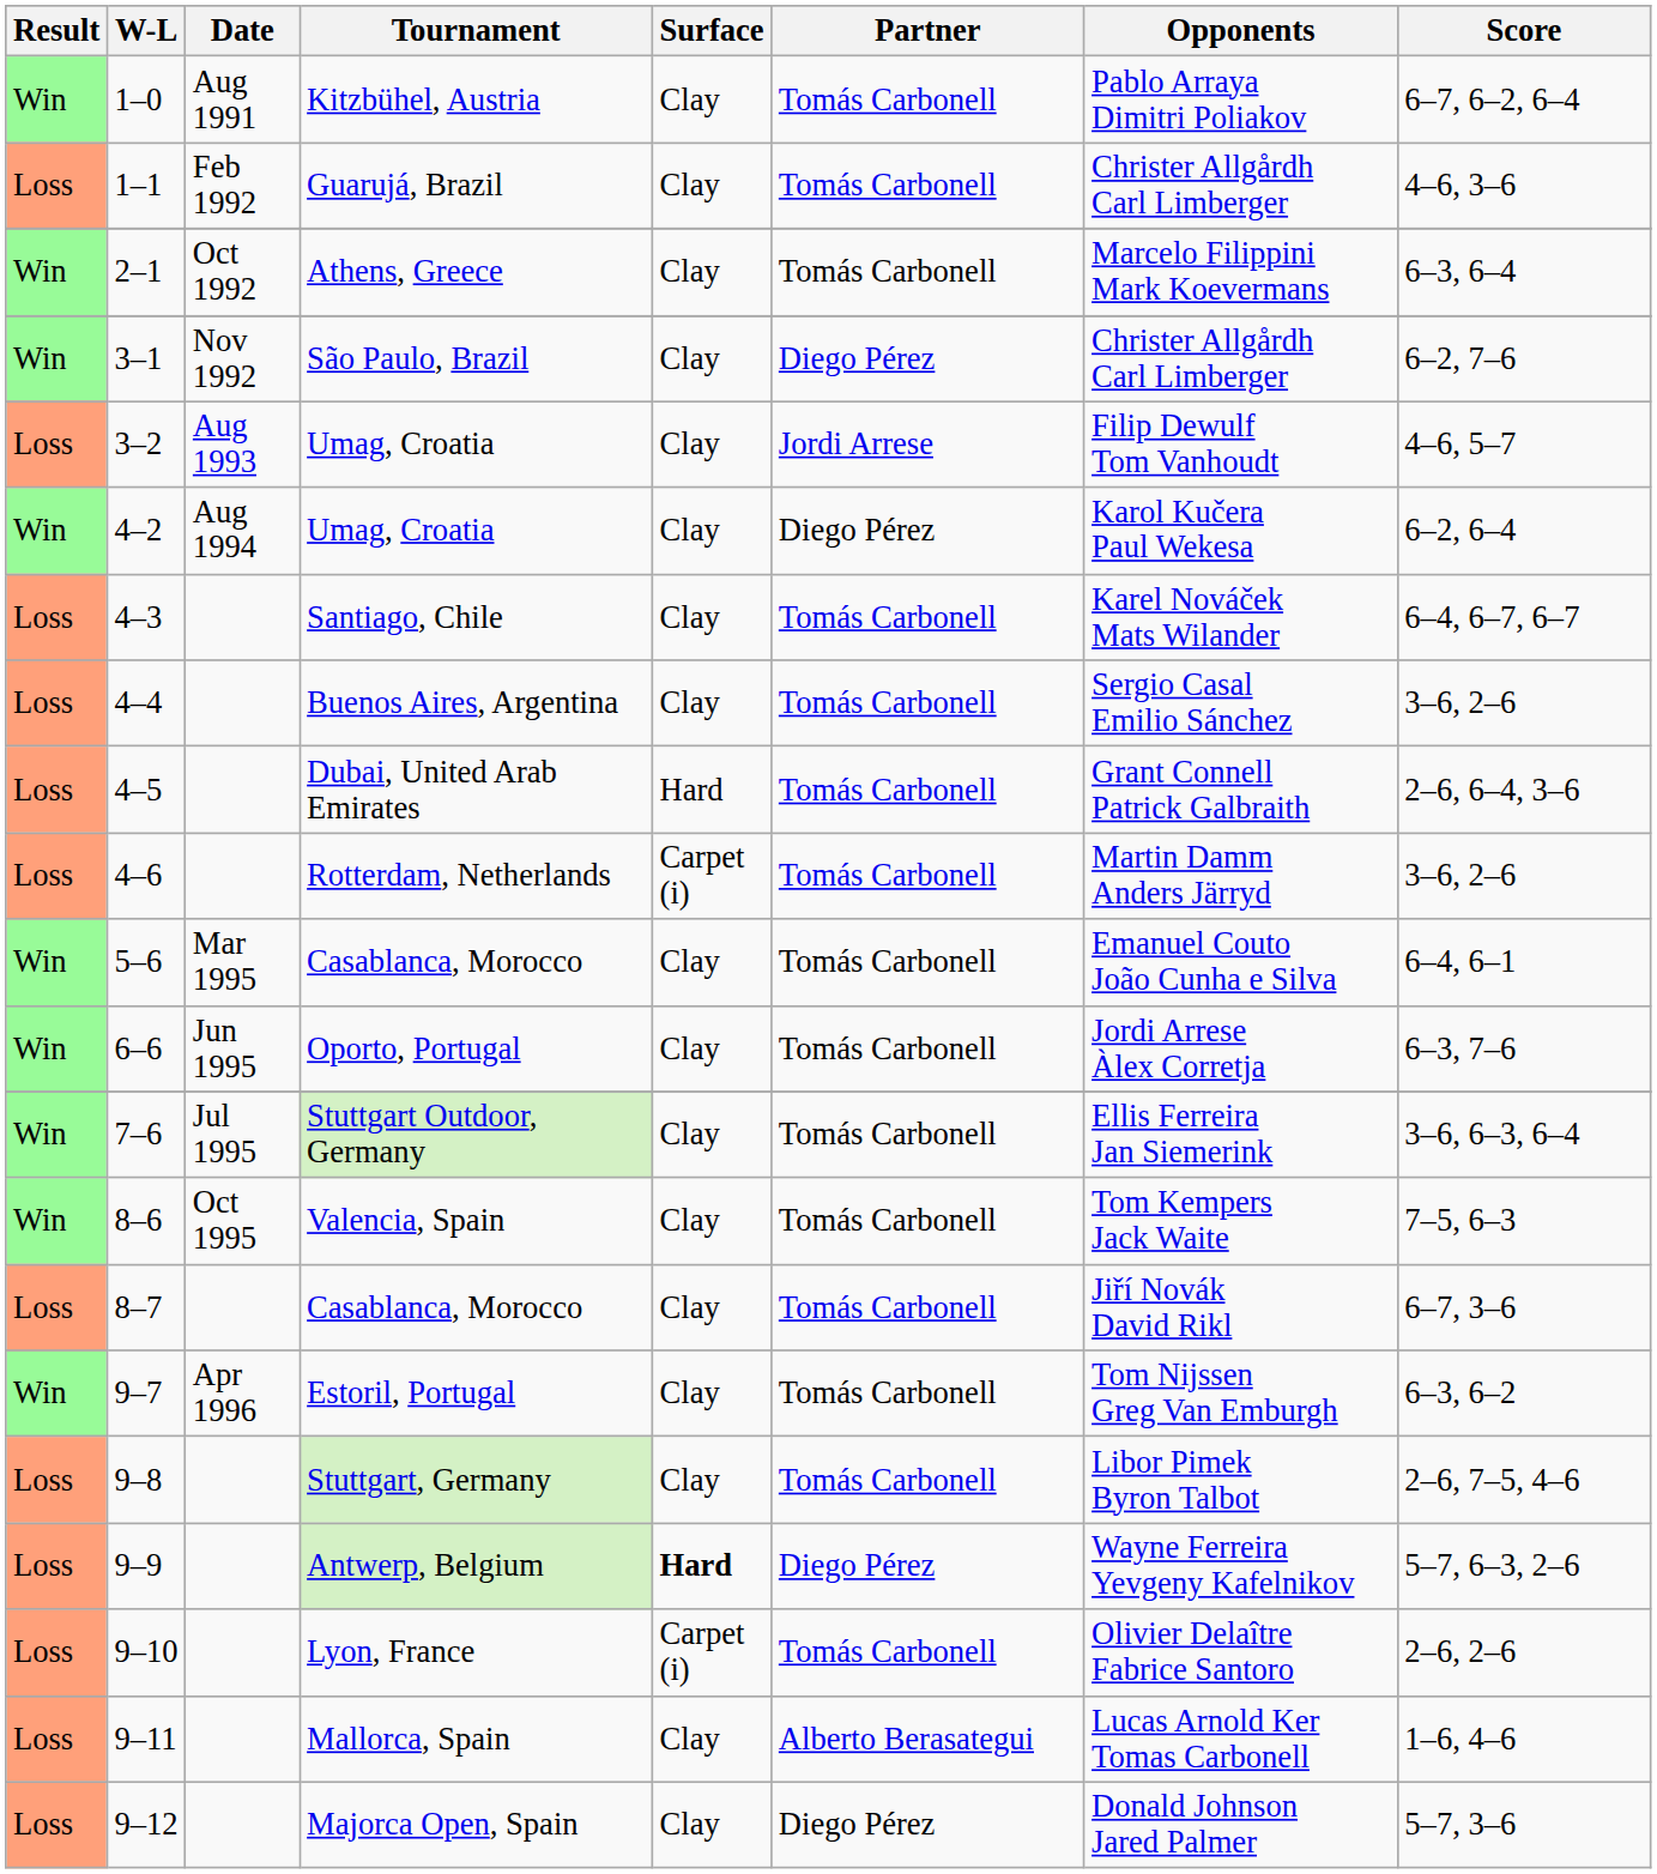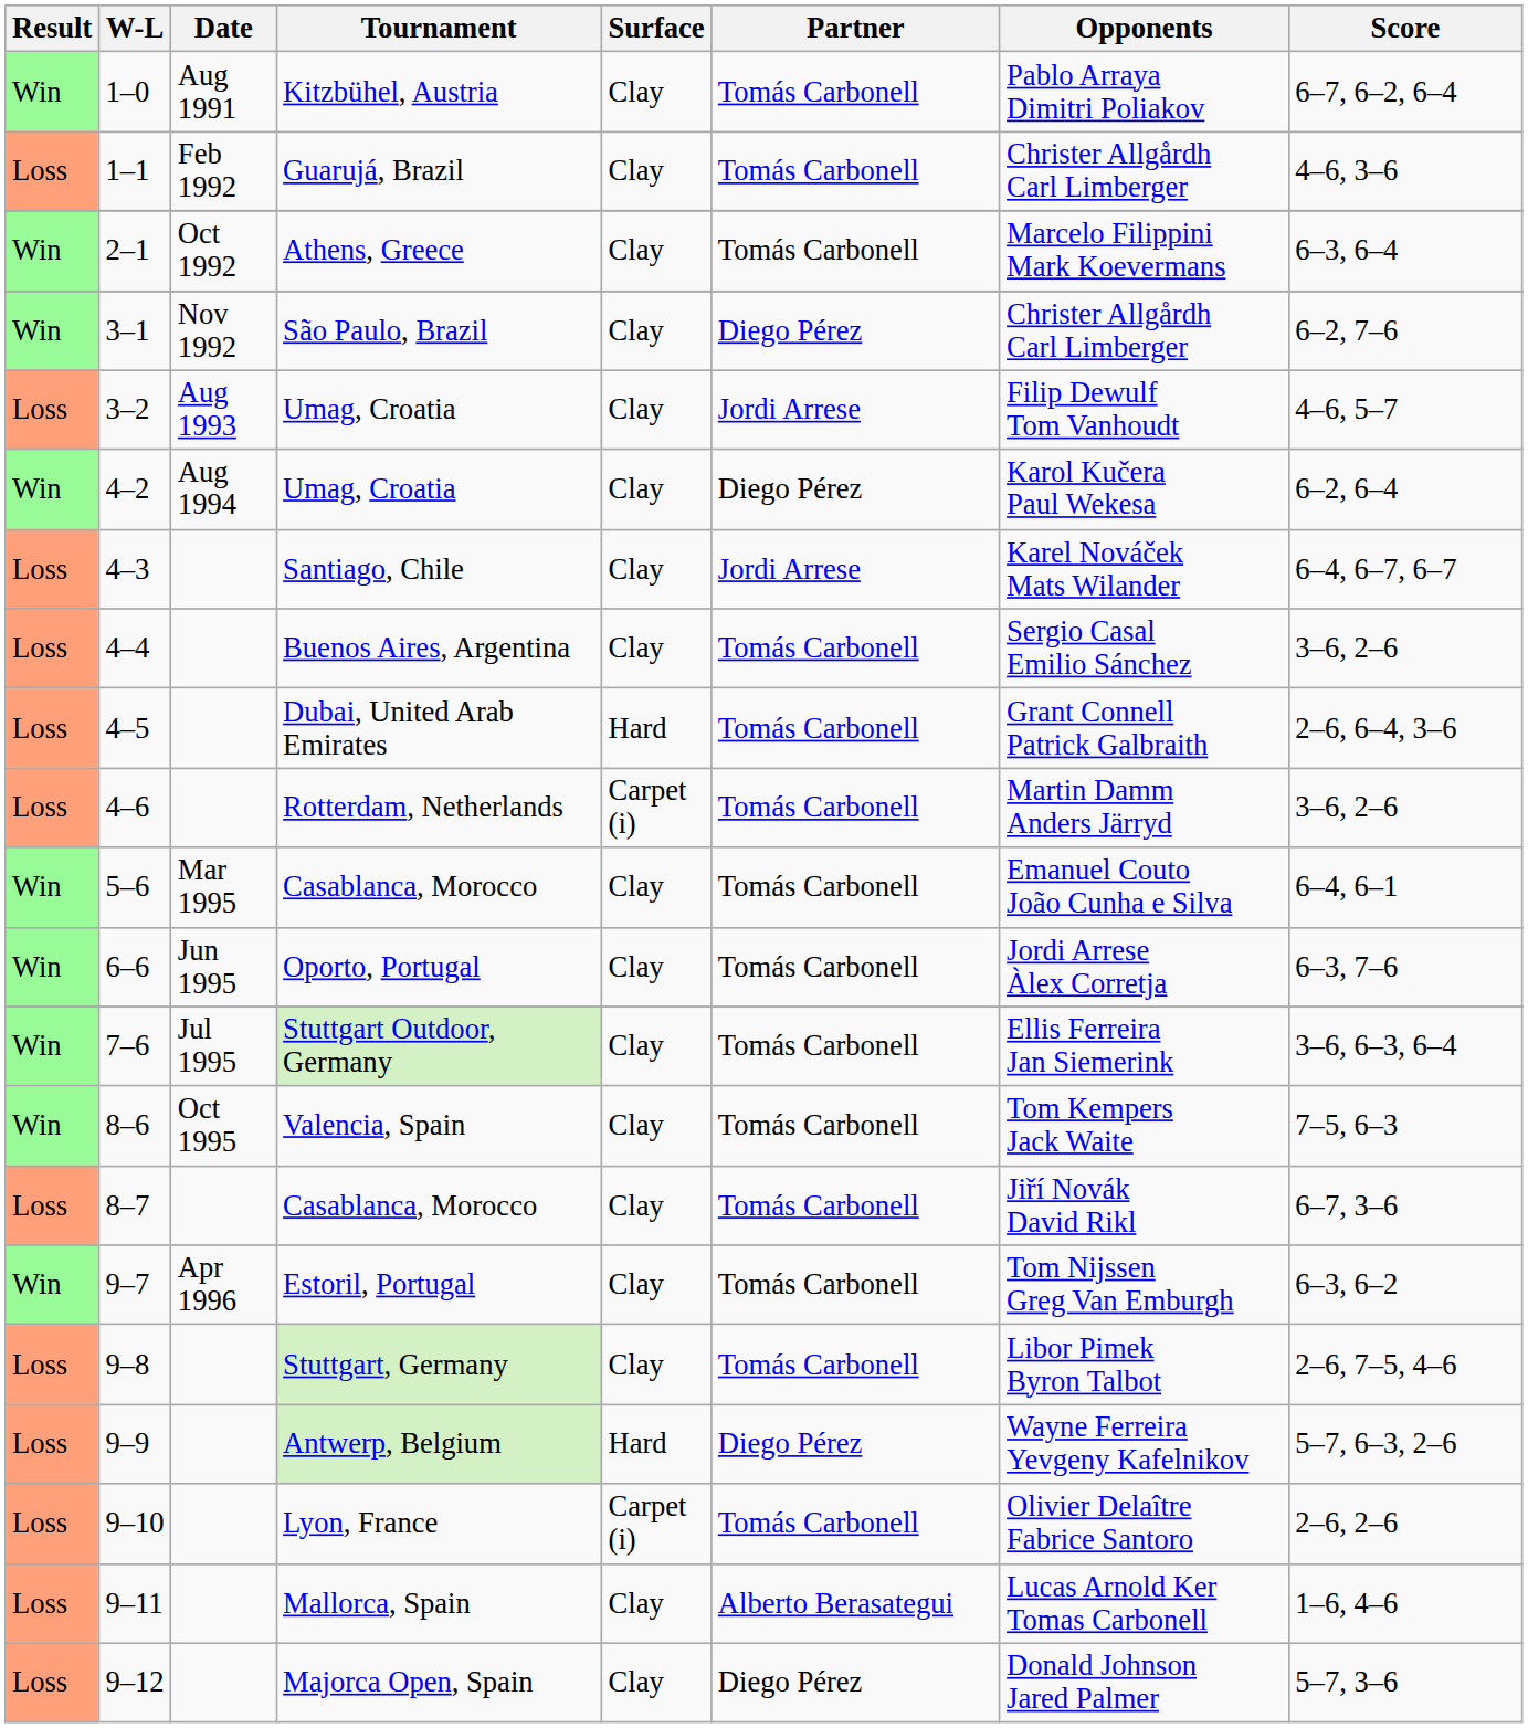 <table class="sortable wikitable">
 <tr>
 <th>Result</th>
 <th>W-L</th>
 <th style="width:50px">Date</th>
 <th style="width:170px">Tournament</th>
 <th style="width:50px">Surface</th>
 <th style="width:150px">Partner</th>
 <th style="width:150px">Opponents</th>
 <th style="width:120px" class="unsortable">Score</th>
 </tr>
 <tr>
 <td style="background:#98fb98;">Win</td>
 <td>1–0</td>
 <td>Aug 1991</td>
 <td><a href='#'>Kitzbühel</a>, <a href='#'>Austria</a></td>
 <td>Clay</td>
 <td> <a href='#'>Tomás Carbonell</a></td>
 <td> <a href='#'>Pablo Arraya</a><br> <a href='#'>Dimitri Poliakov</a></td>
 <td>6–7, 6–2, 6–4</td>
 </tr>
 <tr>
 <td style="background:#ffa07a;">Loss</td>
 <td>1–1</td>
 <td>Feb 1992</td>
 <td><a href='#'>Guarujá</a>, Brazil</td>
 <td>Clay</td>
 <td> <a href='#'>Tomás Carbonell</a></td>
 <td> <a href='#'>Christer Allgårdh</a><br> <a href='#'>Carl Limberger</a></td>
 <td>4–6, 3–6</td>
 </tr>
 <tr>
 </tr>
 <tr>
 <td style="background:#98fb98;">Win</td>
 <td>2–1</td>
 <td>Oct 1992</td>
 <td><a href='#'>Athens</a>, <a href='#'>Greece</a></td>
 <td>Clay</td>
 <td> Tomás Carbonell</td>
 <td> <a href='#'>Marcelo Filippini</a><br> <a href='#'>Mark Koevermans</a></td>
 <td>6–3, 6–4</td>
 </tr>
 <tr>
 </tr>
 <tr>
 <td style="background:#98fb98;">Win</td>
 <td>3–1</td>
 <td>Nov 1992</td>
 <td><a href='#'>São Paulo</a>, <a href='#'>Brazil</a></td>
 <td>Clay</td>
 <td> <a href='#'>Diego Pérez</a></td>
 <td> <a href='#'>Christer Allgårdh</a><br> <a href='#'>Carl Limberger</a></td>
 <td>6–2, 7–6</td>
 </tr>
 <tr>
 <td style="background:#ffa07a;">Loss</td>
 <td>3–2</td>
 <td><a href='#'>Aug 1993</a></td>
 <td><a href='#'>Umag</a>, Croatia</td>
 <td>Clay</td>
 <td> <a href='#'>Jordi Arrese</a></td>
 <td> <a href='#'>Filip Dewulf</a> <br>  <a href='#'>Tom Vanhoudt</a></td>
 <td>4–6, 5–7</td>
 </tr>
 <tr>
 <td style="background:#98fb98;">Win</td>
 <td>4–2</td>
 <td>Aug 1994</td>
 <td><a href='#'>Umag</a>, <a href='#'>Croatia</a></td>
 <td>Clay</td>
 <td> Diego Pérez</td>
 <td> <a href='#'>Karol Kučera</a><br> <a href='#'>Paul Wekesa</a></td>
 <td>6–2, 6–4</td>
 </tr>
 <tr>
 <td style="background:#ffa07a;">Loss</td>
 <td>4–3</td>
 <td><a href='#'></a></td>
 <td><a href='#'>Santiago</a>, Chile</td>
 <td>Clay</td>
-<td> <a href='#'>Tomás Carbonell</a></td>
+<td> <a href='#'>Jordi Arrese</a></td>
 <td> <a href='#'>Karel Nováček</a> <br>  <a href='#'>Mats Wilander</a></td>
 <td>6–4, 6–7, 6–7</td>
 </tr>
 <tr>
 <td style="background:#ffa07a;">Loss</td>
 <td>4–4</td>
 <td><a href='#'></a></td>
 <td><a href='#'>Buenos Aires</a>, Argentina</td>
 <td>Clay</td>
 <td> <a href='#'>Tomás Carbonell</a></td>
 <td> <a href='#'>Sergio Casal</a> <br>  <a href='#'>Emilio Sánchez</a></td>
 <td>3–6, 2–6</td>
 </tr>
 <tr>
 <td style="background:#ffa07a;">Loss</td>
 <td>4–5</td>
 <td><a href='#'></a></td>
 <td><a href='#'>Dubai</a>, United Arab Emirates</td>
 <td>Hard</td>
 <td> <a href='#'>Tomás Carbonell</a></td>
 <td> <a href='#'>Grant Connell</a> <br>  <a href='#'>Patrick Galbraith</a></td>
 <td>2–6, 6–4, 3–6</td>
 </tr>
 <tr>
 <td style="background:#ffa07a;">Loss</td>
 <td>4–6</td>
 <td><a href='#'></a></td>
 <td><a href='#'>Rotterdam</a>, Netherlands</td>
 <td>Carpet (i)</td>
 <td> <a href='#'>Tomás Carbonell</a></td>
 <td> <a href='#'>Martin Damm</a> <br>  <a href='#'>Anders Järryd</a></td>
 <td>3–6, 2–6</td>
 </tr>
 <tr>
 <td style="background:#98fb98;">Win</td>
 <td>5–6</td>
 <td>Mar 1995</td>
 <td><a href='#'>Casablanca</a>, Morocco</td>
 <td>Clay</td>
 <td> Tomás Carbonell</td>
 <td> <a href='#'>Emanuel Couto</a><br> <a href='#'>João Cunha e Silva</a></td>
 <td>6–4, 6–1</td>
 </tr>
 <tr>
 <td style="background:#98fb98;">Win</td>
 <td>6–6</td>
 <td>Jun 1995</td>
 <td><a href='#'>Oporto</a>, <a href='#'>Portugal</a></td>
 <td>Clay</td>
 <td> Tomás Carbonell</td>
 <td> <a href='#'>Jordi Arrese</a><br> <a href='#'>Àlex Corretja</a></td>
 <td>6–3, 7–6</td>
 </tr>
 <tr>
 </tr>
 <tr>
 <td style="background:#98fb98;">Win</td>
 <td>7–6</td>
 <td>Jul 1995</td>
 <td style="background:#d4f1c5;"><a href='#'>Stuttgart Outdoor</a>, Germany</td>
 <td>Clay</td>
 <td> Tomás Carbonell</td>
 <td> <a href='#'>Ellis Ferreira</a><br> <a href='#'>Jan Siemerink</a></td>
 <td>3–6, 6–3, 6–4</td>
 </tr>
 <tr>
 <td style="background:#98fb98;">Win</td>
 <td>8–6</td>
 <td>Oct 1995</td>
 <td><a href='#'>Valencia</a>, Spain</td>
 <td>Clay</td>
 <td> Tomás Carbonell</td>
 <td> <a href='#'>Tom Kempers</a><br> <a href='#'>Jack Waite</a></td>
 <td>7–5, 6–3</td>
 </tr>
 <tr>
 <td style="background:#ffa07a;">Loss</td>
 <td>8–7</td>
 <td><a href='#'></a></td>
 <td><a href='#'>Casablanca</a>, Morocco</td>
 <td>Clay</td>
 <td> <a href='#'>Tomás Carbonell</a></td>
 <td> <a href='#'>Jiří Novák</a> <br>  <a href='#'>David Rikl</a></td>
 <td>6–7, 3–6</td>
 </tr>
 <tr>
 <td style="background:#98fb98;">Win</td>
 <td>9–7</td>
 <td>Apr 1996</td>
 <td><a href='#'>Estoril</a>, <a href='#'>Portugal</a></td>
 <td>Clay</td>
 <td> Tomás Carbonell</td>
 <td> <a href='#'>Tom Nijssen</a><br> <a href='#'>Greg Van Emburgh</a></td>
 <td>6–3, 6–2</td>
 </tr>
 <tr>
 <td style="background:#ffa07a;">Loss</td>
 <td>9–8</td>
 <td><a href='#'></a></td>
 <td style="background:#d4f1c5;"><a href='#'>Stuttgart</a>, Germany</td>
 <td>Clay</td>
 <td> <a href='#'>Tomás Carbonell</a></td>
 <td> <a href='#'>Libor Pimek</a> <br>  <a href='#'>Byron Talbot</a></td>
 <td>2–6, 7–5, 4–6</td>
 </tr>
 <tr>
 <td style="background:#ffa07a;">Loss</td>
 <td>9–9</td>
 <td><a href='#'></a></td>
 <td style="background:#d4f1c5;"><a href='#'>Antwerp</a>, Belgium</td>
-<td><strong>Hard</strong></td>
+<td>Hard</td>
 <td> <a href='#'>Diego Pérez</a></td>
 <td> <a href='#'>Wayne Ferreira</a> <br>  <a href='#'>Yevgeny Kafelnikov</a></td>
 <td>5–7, 6–3, 2–6</td>
 </tr>
 <tr>
 <td style="background:#ffa07a;">Loss</td>
 <td>9–10</td>
 <td><a href='#'></a></td>
 <td><a href='#'>Lyon</a>, France</td>
 <td>Carpet (i)</td>
 <td> <a href='#'>Tomás Carbonell</a></td>
 <td> <a href='#'>Olivier Delaître</a> <br>  <a href='#'>Fabrice Santoro</a></td>
 <td>2–6, 2–6</td>
 </tr>
 <tr>
 <td style="background:#ffa07a;">Loss</td>
 <td>9–11</td>
 <td><a href='#'></a></td>
 <td><a href='#'>Mallorca</a>, Spain</td>
 <td>Clay</td>
 <td> <a href='#'>Alberto Berasategui</a></td>
 <td> <a href='#'>Lucas Arnold Ker</a> <br>  <a href='#'>Tomas Carbonell</a></td>
 <td>1–6, 4–6</td>
 </tr>
 <tr>
 <td style="background:#ffa07a;">Loss</td>
 <td>9–12</td>
 <td><a href='#'></a></td>
 <td><a href='#'>Majorca Open</a>, Spain</td>
 <td>Clay</td>
 <td> Diego Pérez</td>
 <td> <a href='#'>Donald Johnson</a><br> <a href='#'>Jared Palmer</a></td>
 <td>5–7, 3–6</td>
 </tr>
 </table>
